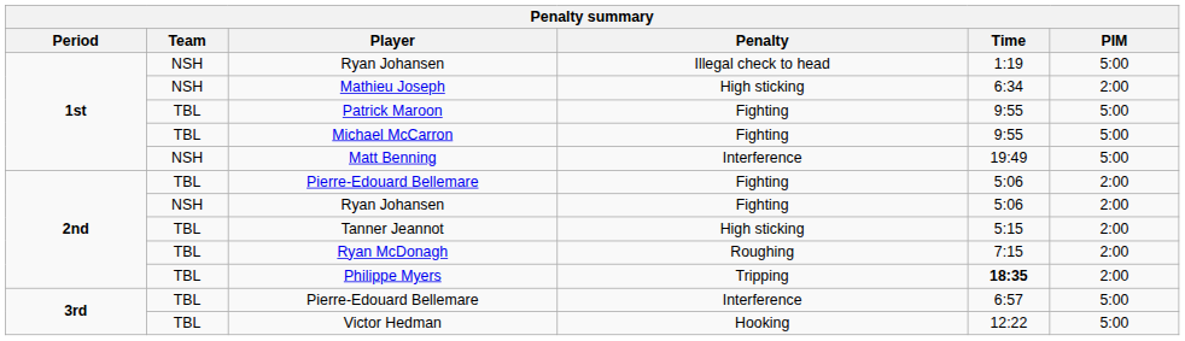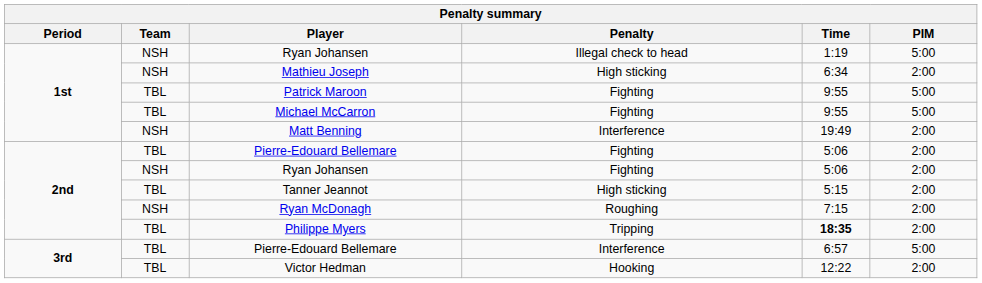 <table style="width:100%;" class="wikitable">
 <tr>
 <th colspan=6>Penalty summary</th>
 </tr>
 <tr>
 <th style="width:12%;">Period</th>
 <th style="width:7%;">Team</th>
 <th style="width:28%;">Player</th>
 <th style="width:35%;">Penalty</th>
 <th style="width:7%;">Time</th>
 <th style="width:11%;">PIM</th>
 </tr>
 <tr>
 <td rowspan="5" style="text-align:center;"><strong>1st</strong></td>
 <td align=center>NSH</td>
 <td align=center>Ryan Johansen</td>
 <td align=center>Illegal check to head</td>
 <td align=center>1:19</td>
 <td align=center>5:00</td>
 </tr>
 <tr>
 <td align=center>NSH</td>
 <td align="center"><a href='#'>Mathieu Joseph</a></td>
 <td align="center">High sticking</td>
 <td align="center">6:34</td>
 <td align="center">2:00</td>
 </tr>
 <tr>
 <td align="center">TBL</td>
 <td align="center"><a href='#'>Patrick Maroon</a></td>
 <td align="center">Fighting</td>
 <td align="center">9:55</td>
 <td align="center">5:00</td>
 </tr>
 <tr>
 <td align="center">TBL</td>
 <td align="center"><a href='#'>Michael McCarron</a></td>
 <td align="center">Fighting</td>
 <td align="center">9:55</td>
 <td align="center">5:00</td>
 </tr>
 <tr>
 <td align="center">NSH</td>
 <td align="center"><a href='#'>Matt Benning</a></td>
 <td align="center">Interference</td>
 <td align="center">19:49</td>
-<td align="center">5:00</td>
+<td align="center">2:00</td>
 </tr>
 <tr>
 <td rowspan="5" style="text-align:center;"><strong>2nd</strong></td>
 <td align=center>TBL</td>
 <td align=center><a href='#'>Pierre-Edouard Bellemare</a></td>
 <td align=center>Fighting</td>
 <td align=center>5:06</td>
 <td align=center>2:00</td>
 </tr>
 <tr>
 <td align="center">NSH</td>
 <td align="center">Ryan Johansen</td>
 <td align="center">Fighting</td>
 <td align="center">5:06</td>
 <td align=center>2:00</td>
 </tr>
 <tr>
 <td align=center>TBL</td>
 <td align=center>Tanner Jeannot</td>
 <td align=center>High sticking</td>
 <td align=center>5:15</td>
 <td align="center">2:00</td>
 </tr>
 <tr>
-<td align=center>TBL</td>
+<td align="center">NSH</td>
 <td align=center><a href='#'>Ryan McDonagh</a></td>
 <td align=center>Roughing</td>
 <td align=center>7:15</td>
 <td align="center">2:00</td>
 </tr>
 <tr>
 <td align="center">TBL</td>
 <td align=center><a href='#'>Philippe Myers</a></td>
 <td align=center>Tripping</td>
 <td align=center><strong>18:35</strong></td>
 <td align="center">2:00</td>
 </tr>
 <tr>
 <td rowspan="2" style="text-align:center;"><strong>3rd</strong></td>
 <td align=center>TBL</td>
 <td align=center>Pierre-Edouard Bellemare</td>
 <td align=center>Interference</td>
 <td align=center>6:57</td>
 <td align="center">5:00</td>
 </tr>
 <tr>
 <td align="center">TBL</td>
 <td align="center">Victor Hedman</td>
 <td align="center">Hooking</td>
 <td align="center">12:22</td>
-<td align="center">5:00</td>
+<td align=center>2:00</td>
 </tr>
 </table>
